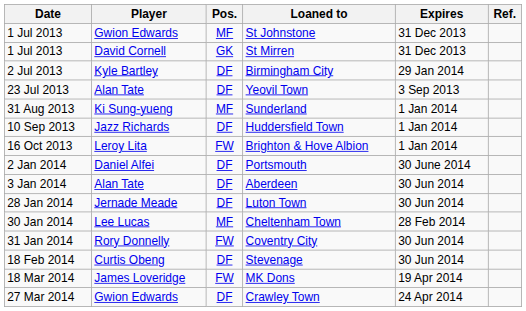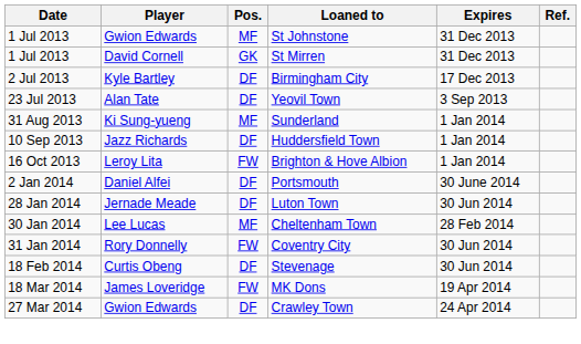 <table class="wikitable"  style="font-size:90%; width:100%;">
 <tr>
 <th>Date</th>
 <th>Player</th>
 <th>Pos.</th>
 <th>Loaned to</th>
 <th>Expires</th>
 <th>Ref.</th>
 </tr>
 <tr>
 <td>1 Jul 2013</td>
 <td> <a href='#'>Gwion Edwards</a></td>
 <td style="text-align:center;"><a href='#'>MF</a></td>
 <td> <a href='#'>St Johnstone</a></td>
 <td>31 Dec 2013</td>
 <td></td>
 </tr>
 <tr>
 <td>1 Jul 2013</td>
 <td> <a href='#'>David Cornell</a></td>
 <td style="text-align:center;"><a href='#'>GK</a></td>
 <td> <a href='#'>St Mirren</a></td>
 <td>31 Dec 2013</td>
 <td></td>
 </tr>
 <tr>
 <td>2 Jul 2013</td>
 <td> <a href='#'>Kyle Bartley</a></td>
 <td style="text-align:center;"><a href='#'>DF</a></td>
 <td> <a href='#'>Birmingham City</a></td>
-<td>29 Jan 2014</td>
+<td>17 Dec 2013</td>
 <td></td>
 </tr>
 <tr>
 <td>23 Jul 2013</td>
 <td> <a href='#'>Alan Tate</a></td>
 <td style="text-align:center;"><a href='#'>DF</a></td>
 <td> <a href='#'>Yeovil Town</a></td>
 <td>3 Sep 2013</td>
 <td></td>
 </tr>
 <tr>
 <td>31 Aug 2013</td>
 <td> <a href='#'>Ki Sung-yueng</a></td>
 <td style="text-align:center;"><a href='#'>MF</a></td>
 <td> <a href='#'>Sunderland</a></td>
 <td>1 Jan 2014</td>
 <td></td>
 </tr>
 <tr>
 <td>10 Sep 2013</td>
 <td> <a href='#'>Jazz Richards</a></td>
 <td style="text-align:center;"><a href='#'>DF</a></td>
 <td> <a href='#'>Huddersfield Town</a></td>
 <td>1 Jan 2014</td>
 <td></td>
 </tr>
 <tr>
 <td>16 Oct 2013</td>
 <td> <a href='#'>Leroy Lita</a></td>
 <td style="text-align:center;"><a href='#'>FW</a></td>
 <td> <a href='#'>Brighton & Hove Albion</a></td>
 <td>1 Jan 2014</td>
 <td></td>
 </tr>
 <tr>
 <td>2 Jan 2014</td>
 <td> <a href='#'>Daniel Alfei</a></td>
 <td style="text-align:center;"><a href='#'>DF</a></td>
 <td> <a href='#'>Portsmouth</a></td>
 <td>30 June 2014</td>
-<td></td>
-</tr>
-<tr>
-<td>3 Jan 2014</td>
-<td> <a href='#'>Alan Tate</a></td>
-<td style="text-align:center;"><a href='#'>DF</a></td>
-<td> <a href='#'>Aberdeen</a></td>
-<td>30 Jun 2014</td>
 <td></td>
 </tr>
 <tr>
 <td>28 Jan 2014</td>
 <td> <a href='#'>Jernade Meade</a></td>
 <td style="text-align:center;"><a href='#'>DF</a></td>
 <td> <a href='#'>Luton Town</a></td>
 <td>30 Jun 2014</td>
 <td></td>
 </tr>
 <tr>
 <td>30 Jan 2014</td>
 <td> <a href='#'>Lee Lucas</a></td>
 <td style="text-align:center;"><a href='#'>MF</a></td>
 <td> <a href='#'>Cheltenham Town</a></td>
 <td>28 Feb 2014</td>
 <td></td>
 </tr>
 <tr>
 <td>31 Jan 2014</td>
 <td> <a href='#'>Rory Donnelly</a></td>
 <td style="text-align:center;"><a href='#'>FW</a></td>
 <td> <a href='#'>Coventry City</a></td>
 <td>30 Jun 2014</td>
 <td></td>
 </tr>
 <tr>
 <td>18 Feb 2014</td>
 <td> <a href='#'>Curtis Obeng</a></td>
 <td style="text-align:center;"><a href='#'>DF</a></td>
 <td> <a href='#'>Stevenage</a></td>
 <td>30 Jun 2014</td>
 <td></td>
 </tr>
 <tr>
 <td>18 Mar 2014</td>
 <td> <a href='#'>James Loveridge</a></td>
 <td style="text-align:center;"><a href='#'>FW</a></td>
 <td> <a href='#'>MK Dons</a></td>
 <td>19 Apr 2014</td>
 <td></td>
 </tr>
 <tr>
 <td>27 Mar 2014</td>
 <td> <a href='#'>Gwion Edwards</a></td>
 <td style="text-align:center;"><a href='#'>DF</a></td>
 <td> <a href='#'>Crawley Town</a></td>
 <td>24 Apr 2014</td>
 <td></td>
 </tr>
 </table>
